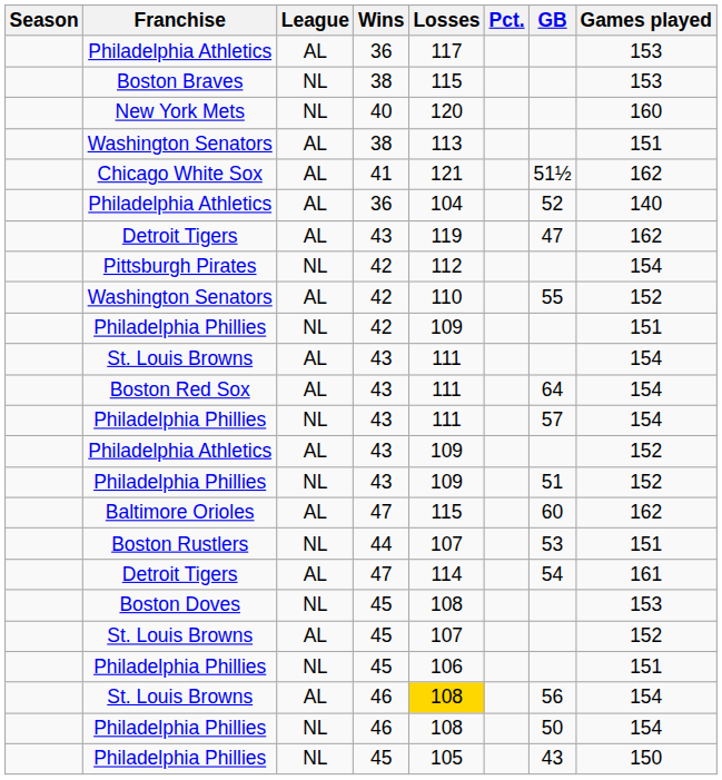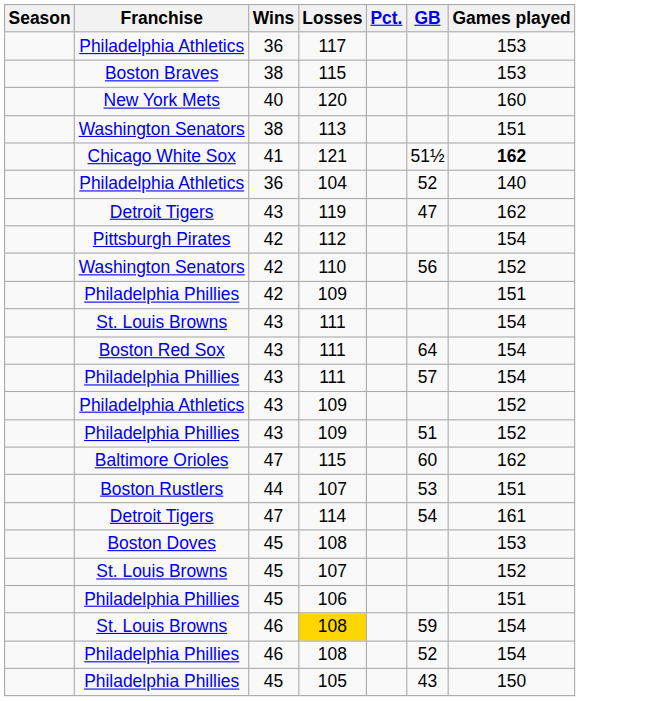 <table class="sortable wikitable" style="text-align:center">
 <tr>
 <th>Season</th>
 <th>Franchise</th>
-<th>League</th>
 <th>Wins</th>
 <th>Losses</th>
 <th><a href='#'>Pct.</a></th>
 <th><a href='#'>GB</a></th>
 <th>Games played</th>
 </tr>
 <tr>
 <td></td>
 <td><a href='#'>Philadelphia Athletics</a></td>
-<td>AL</td>
 <td>36</td>
 <td>117</td>
 <td></td>
 <td></td>
 <td>153</td>
 </tr>
 <tr>
 <td></td>
 <td><a href='#'>Boston Braves</a></td>
-<td>NL</td>
 <td>38</td>
 <td>115</td>
 <td></td>
 <td></td>
 <td>153</td>
 </tr>
 <tr>
 <td></td>
 <td><a href='#'>New York Mets</a></td>
-<td>NL</td>
 <td>40</td>
 <td>120</td>
 <td></td>
 <td></td>
 <td>160</td>
 </tr>
 <tr>
 <td></td>
 <td><a href='#'>Washington Senators</a></td>
-<td>AL</td>
 <td>38</td>
 <td>113</td>
 <td></td>
 <td></td>
 <td>151</td>
 </tr>
 <tr>
 <td></td>
 <td><a href='#'>Chicago White Sox</a></td>
-<td>AL</td>
 <td>41</td>
 <td>121</td>
 <td></td>
 <td>51½</td>
-<td>162</td>
+<td><strong>162</strong></td>
 </tr>
 <tr>
 <td></td>
 <td><a href='#'>Philadelphia Athletics</a></td>
-<td>AL</td>
 <td>36</td>
 <td>104</td>
 <td></td>
 <td>52</td>
 <td>140</td>
 </tr>
 <tr>
 <td></td>
 <td><a href='#'>Detroit Tigers</a></td>
-<td>AL</td>
 <td>43</td>
 <td>119</td>
 <td></td>
 <td>47</td>
 <td>162</td>
 </tr>
 <tr>
 <td></td>
 <td><a href='#'>Pittsburgh Pirates</a></td>
-<td>NL</td>
 <td>42</td>
 <td>112</td>
 <td></td>
 <td></td>
 <td>154</td>
 </tr>
 <tr>
 <td></td>
 <td><a href='#'>Washington Senators</a></td>
-<td>AL</td>
 <td>42</td>
 <td>110</td>
 <td></td>
-<td>55</td>
+<td>56</td>
 <td>152</td>
 </tr>
 <tr>
 <td></td>
 <td><a href='#'>Philadelphia Phillies</a></td>
-<td>NL</td>
 <td>42</td>
 <td>109</td>
 <td></td>
 <td></td>
 <td>151</td>
 </tr>
 <tr>
 <td></td>
 <td><a href='#'>St. Louis Browns</a></td>
-<td>AL</td>
 <td>43</td>
 <td>111</td>
 <td></td>
 <td></td>
 <td>154</td>
 </tr>
 <tr>
 <td></td>
 <td><a href='#'>Boston Red Sox</a></td>
-<td>AL</td>
 <td>43</td>
 <td>111</td>
 <td></td>
 <td>64</td>
 <td>154</td>
 </tr>
 <tr>
 <td></td>
 <td><a href='#'>Philadelphia Phillies</a></td>
-<td>NL</td>
 <td>43</td>
 <td>111</td>
 <td></td>
 <td>57</td>
 <td>154</td>
 </tr>
 <tr>
 <td></td>
 <td><a href='#'>Philadelphia Athletics</a></td>
-<td>AL</td>
 <td>43</td>
 <td>109</td>
 <td></td>
 <td></td>
 <td>152</td>
 </tr>
 <tr>
 <td></td>
 <td><a href='#'>Philadelphia Phillies</a></td>
-<td>NL</td>
 <td>43</td>
 <td>109</td>
 <td></td>
 <td>51</td>
 <td>152</td>
 </tr>
 <tr>
 <td></td>
 <td><a href='#'>Baltimore Orioles</a></td>
-<td>AL</td>
 <td>47</td>
 <td>115</td>
 <td></td>
 <td>60</td>
 <td>162</td>
 </tr>
 <tr>
 <td></td>
 <td><a href='#'>Boston Rustlers</a></td>
-<td>NL</td>
 <td>44</td>
 <td>107</td>
 <td></td>
 <td>53</td>
 <td>151</td>
 </tr>
 <tr>
 <td></td>
 <td><a href='#'>Detroit Tigers</a></td>
-<td>AL</td>
 <td>47</td>
 <td>114</td>
 <td></td>
 <td>54</td>
 <td>161</td>
 </tr>
 <tr>
 <td></td>
 <td><a href='#'>Boston Doves</a></td>
-<td>NL</td>
 <td>45</td>
 <td>108</td>
 <td></td>
 <td></td>
 <td>153</td>
 </tr>
 <tr>
 <td></td>
 <td><a href='#'>St. Louis Browns</a></td>
-<td>AL</td>
 <td>45</td>
 <td>107</td>
 <td></td>
 <td></td>
 <td>152</td>
 </tr>
 <tr>
 <td></td>
 <td><a href='#'>Philadelphia Phillies</a></td>
-<td>NL</td>
 <td>45</td>
 <td>106</td>
 <td></td>
 <td></td>
 <td>151</td>
 </tr>
 <tr>
 <td></td>
 <td><a href='#'>St. Louis Browns</a></td>
-<td>AL</td>
 <td>46</td>
 <td style="background: gold;">108</td>
 <td></td>
-<td>56</td>
+<td>59</td>
 <td>154</td>
 </tr>
 <tr>
 <td></td>
 <td><a href='#'>Philadelphia Phillies</a></td>
-<td>NL</td>
 <td>46</td>
 <td>108</td>
 <td></td>
-<td>50</td>
+<td>52</td>
 <td>154</td>
 </tr>
 <tr>
 <td></td>
 <td><a href='#'>Philadelphia Phillies</a></td>
-<td>NL</td>
 <td>45</td>
 <td>105</td>
 <td></td>
 <td>43</td>
 <td>150</td>
 </tr>
 </table>
